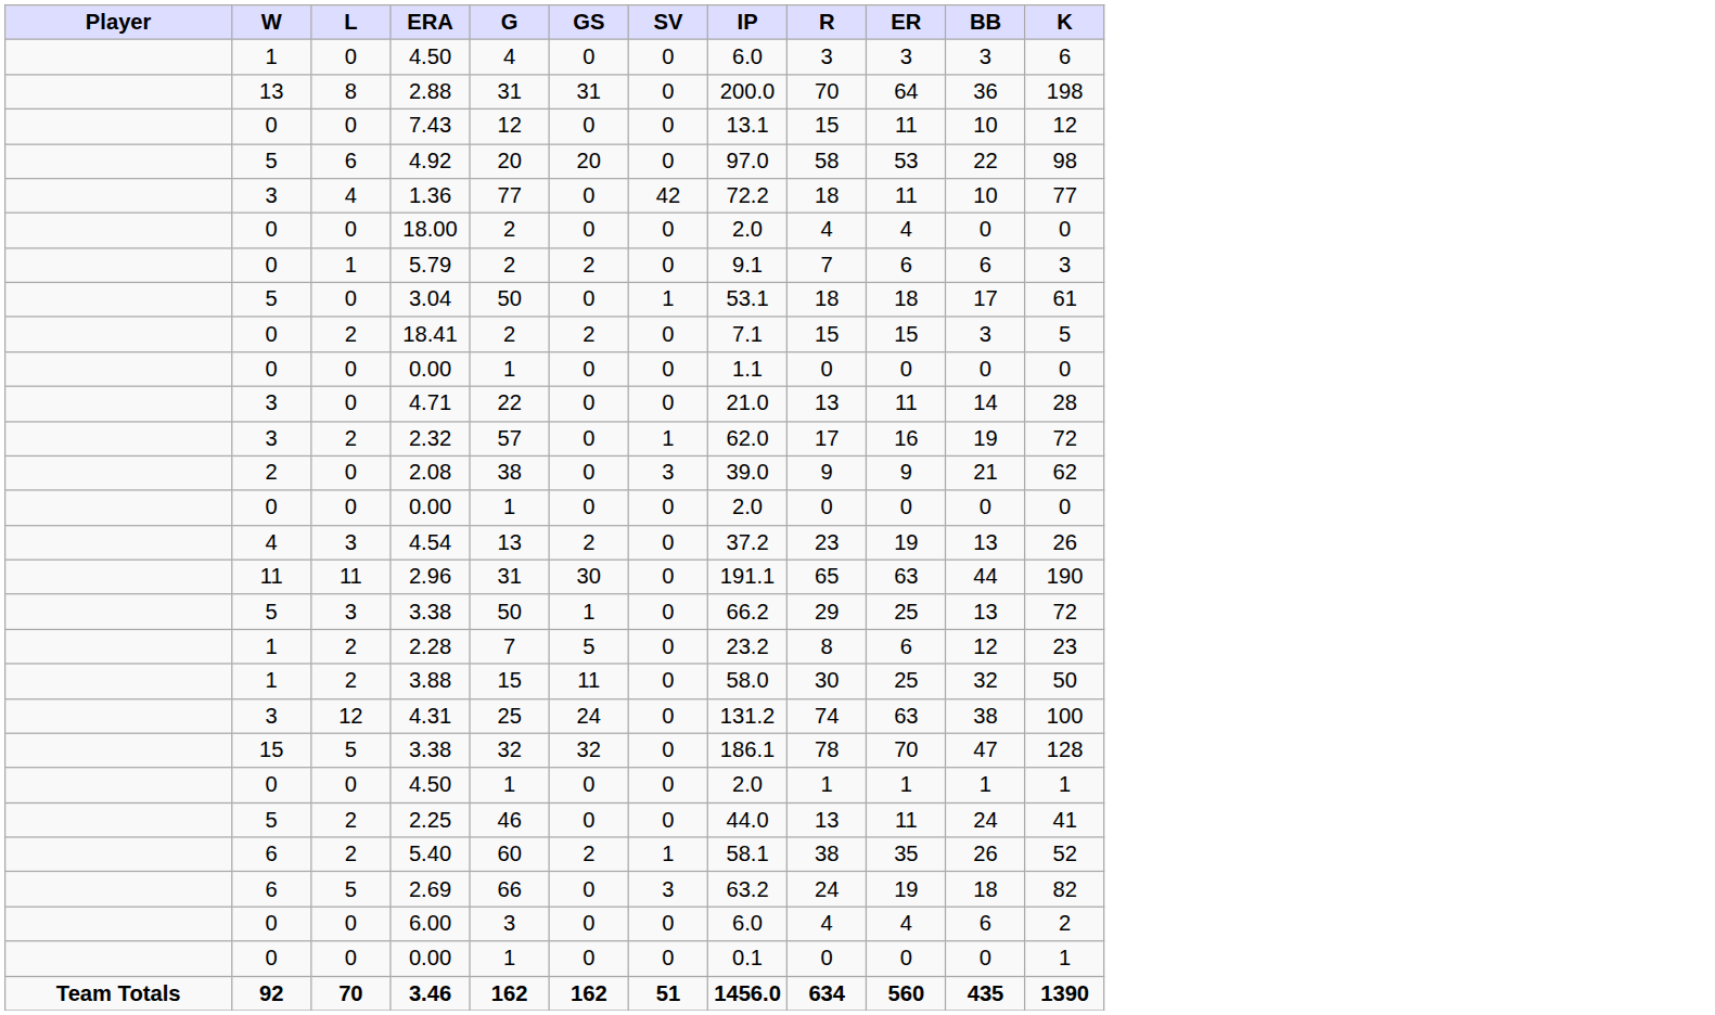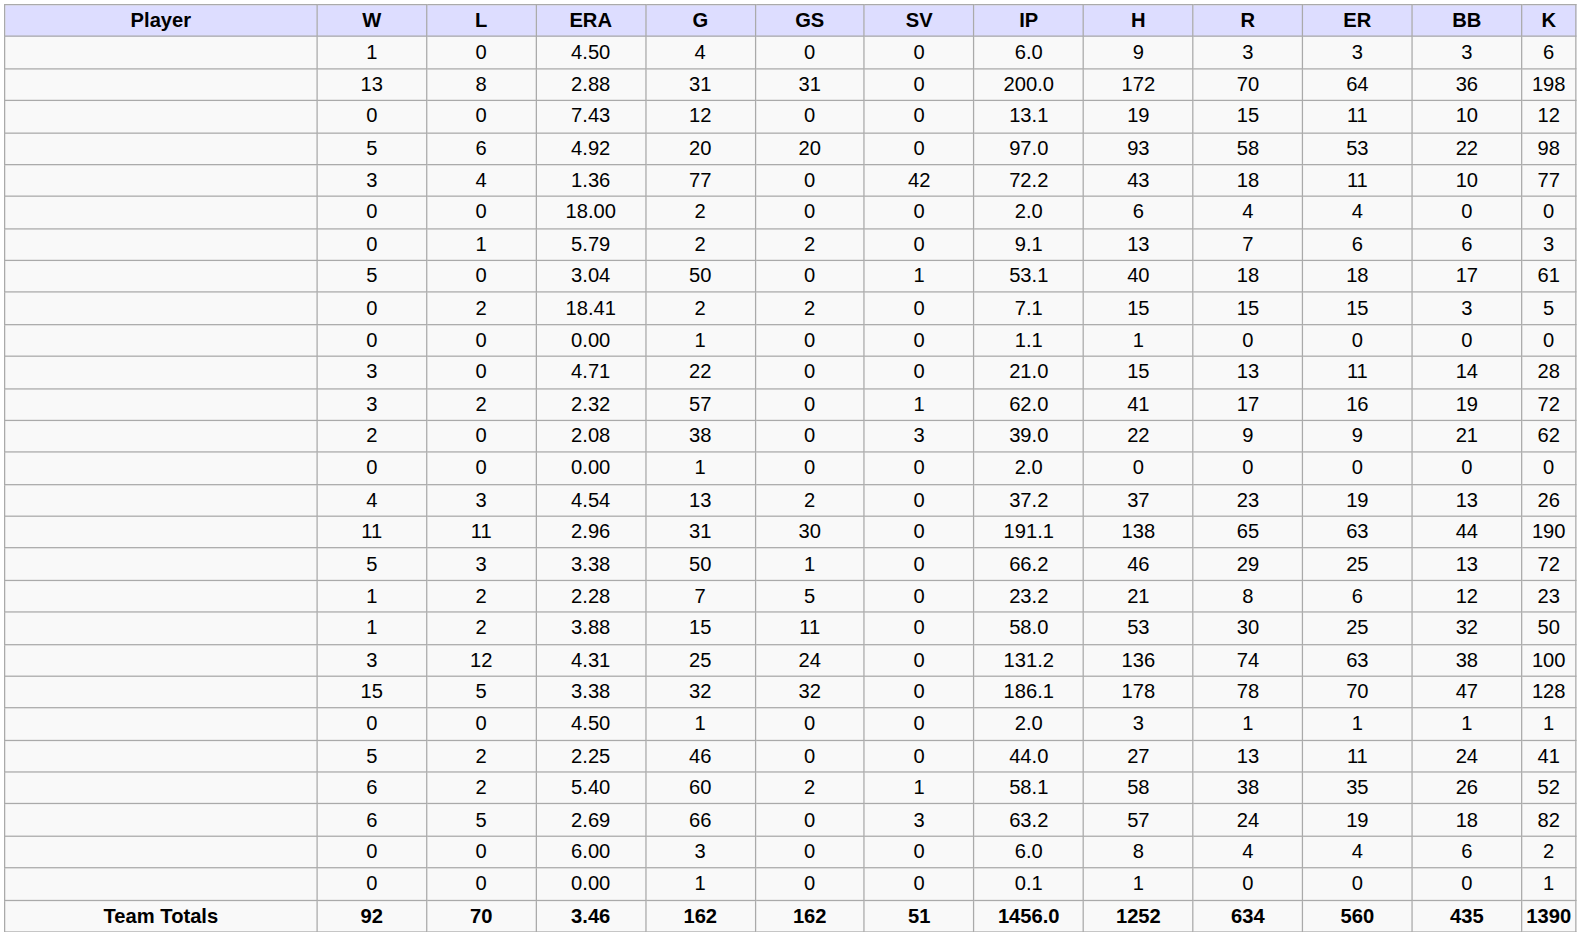 <table class="wikitable" style="text-align:center;">
 <tr>
 <th style="background:#ddf; width:20%;"><strong>Player</strong></th>
 <th style="background:#ddf; width:7%;"><strong>W</strong></th>
 <th style="background:#ddf; width:7%;"><strong>L</strong></th>
 <th style="background:#ddf; width:7%;"><strong>ERA</strong></th>
 <th style="background:#ddf; width:7%;"><strong>G</strong></th>
 <th style="background:#ddf; width:7%;"><strong>GS</strong></th>
 <th style="background:#ddf; width:7%;"><strong>SV</strong></th>
 <th style="background:#ddf; width:7%;"><strong>IP</strong></th>
+<th style="background:#ddf; width:7%;"><strong>H</strong></th>
 <th style="background:#ddf; width:7%;"><strong>R</strong></th>
 <th style="background:#ddf; width:7%;"><strong>ER</strong></th>
 <th style="background:#ddf; width:7%;"><strong>BB</strong></th>
 <th style="background:#ddf; width:7%;"><strong>K</strong></th>
 </tr>
 <tr>
 <td align=left></td>
 <td>1</td>
 <td>0</td>
 <td>4.50</td>
 <td>4</td>
 <td>0</td>
 <td>0</td>
 <td>6.0</td>
+<td>9</td>
 <td>3</td>
 <td>3</td>
 <td>3</td>
 <td>6</td>
 </tr>
 <tr>
 <td align=left></td>
 <td>13</td>
 <td>8</td>
 <td>2.88</td>
 <td>31</td>
 <td>31</td>
 <td>0</td>
 <td>200.0</td>
+<td>172</td>
 <td>70</td>
 <td>64</td>
 <td>36</td>
 <td>198</td>
 </tr>
 <tr>
 <td align=left></td>
 <td>0</td>
 <td>0</td>
 <td>7.43</td>
 <td>12</td>
 <td>0</td>
 <td>0</td>
 <td>13.1</td>
+<td>19</td>
 <td>15</td>
 <td>11</td>
 <td>10</td>
 <td>12</td>
 </tr>
 <tr>
 <td align=left></td>
 <td>5</td>
 <td>6</td>
 <td>4.92</td>
 <td>20</td>
 <td>20</td>
 <td>0</td>
 <td>97.0</td>
+<td>93</td>
 <td>58</td>
 <td>53</td>
 <td>22</td>
 <td>98</td>
 </tr>
 <tr>
 <td align=left></td>
 <td>3</td>
 <td>4</td>
 <td>1.36</td>
 <td>77</td>
 <td>0</td>
 <td>42</td>
 <td>72.2</td>
+<td>43</td>
 <td>18</td>
 <td>11</td>
 <td>10</td>
 <td>77</td>
 </tr>
 <tr>
 <td align=left></td>
 <td>0</td>
 <td>0</td>
 <td>18.00</td>
 <td>2</td>
 <td>0</td>
 <td>0</td>
 <td>2.0</td>
+<td>6</td>
 <td>4</td>
 <td>4</td>
 <td>0</td>
 <td>0</td>
 </tr>
 <tr>
 <td align=left></td>
 <td>0</td>
 <td>1</td>
 <td>5.79</td>
 <td>2</td>
 <td>2</td>
 <td>0</td>
 <td>9.1</td>
+<td>13</td>
 <td>7</td>
 <td>6</td>
 <td>6</td>
 <td>3</td>
 </tr>
 <tr>
 <td align=left></td>
 <td>5</td>
 <td>0</td>
 <td>3.04</td>
 <td>50</td>
 <td>0</td>
 <td>1</td>
 <td>53.1</td>
+<td>40</td>
 <td>18</td>
 <td>18</td>
 <td>17</td>
 <td>61</td>
 </tr>
 <tr>
 <td align=left></td>
 <td>0</td>
 <td>2</td>
 <td>18.41</td>
 <td>2</td>
 <td>2</td>
 <td>0</td>
 <td>7.1</td>
 <td>15</td>
 <td>15</td>
+<td>15</td>
 <td>3</td>
 <td>5</td>
 </tr>
 <tr>
 <td align=left></td>
 <td>0</td>
 <td>0</td>
 <td>0.00</td>
 <td>1</td>
 <td>0</td>
 <td>0</td>
 <td>1.1</td>
+<td>1</td>
 <td>0</td>
 <td>0</td>
 <td>0</td>
 <td>0</td>
 </tr>
 <tr>
 <td align=left></td>
 <td>3</td>
 <td>0</td>
 <td>4.71</td>
 <td>22</td>
 <td>0</td>
 <td>0</td>
 <td>21.0</td>
+<td>15</td>
 <td>13</td>
 <td>11</td>
 <td>14</td>
 <td>28</td>
 </tr>
 <tr>
 <td align=left></td>
 <td>3</td>
 <td>2</td>
 <td>2.32</td>
 <td>57</td>
 <td>0</td>
 <td>1</td>
 <td>62.0</td>
+<td>41</td>
 <td>17</td>
 <td>16</td>
 <td>19</td>
 <td>72</td>
 </tr>
 <tr>
 <td align=left></td>
 <td>2</td>
 <td>0</td>
 <td>2.08</td>
 <td>38</td>
 <td>0</td>
 <td>3</td>
 <td>39.0</td>
+<td>22</td>
 <td>9</td>
 <td>9</td>
 <td>21</td>
 <td>62</td>
 </tr>
 <tr>
 <td align=left></td>
 <td>0</td>
 <td>0</td>
 <td>0.00</td>
 <td>1</td>
 <td>0</td>
 <td>0</td>
 <td>2.0</td>
 <td>0</td>
 <td>0</td>
 <td>0</td>
 <td>0</td>
+<td>0</td>
 </tr>
 <tr>
 <td align=left></td>
 <td>4</td>
 <td>3</td>
 <td>4.54</td>
 <td>13</td>
 <td>2</td>
 <td>0</td>
 <td>37.2</td>
+<td>37</td>
 <td>23</td>
 <td>19</td>
 <td>13</td>
 <td>26</td>
 </tr>
 <tr>
 <td align=left></td>
 <td>11</td>
 <td>11</td>
 <td>2.96</td>
 <td>31</td>
 <td>30</td>
 <td>0</td>
 <td>191.1</td>
+<td>138</td>
 <td>65</td>
 <td>63</td>
 <td>44</td>
 <td>190</td>
 </tr>
 <tr>
 <td align=left></td>
 <td>5</td>
 <td>3</td>
 <td>3.38</td>
 <td>50</td>
 <td>1</td>
 <td>0</td>
 <td>66.2</td>
+<td>46</td>
 <td>29</td>
 <td>25</td>
 <td>13</td>
 <td>72</td>
 </tr>
 <tr>
 <td align=left></td>
 <td>1</td>
 <td>2</td>
 <td>2.28</td>
 <td>7</td>
 <td>5</td>
 <td>0</td>
 <td>23.2</td>
+<td>21</td>
 <td>8</td>
 <td>6</td>
 <td>12</td>
 <td>23</td>
 </tr>
 <tr>
 <td align=left></td>
 <td>1</td>
 <td>2</td>
 <td>3.88</td>
 <td>15</td>
 <td>11</td>
 <td>0</td>
 <td>58.0</td>
+<td>53</td>
 <td>30</td>
 <td>25</td>
 <td>32</td>
 <td>50</td>
 </tr>
 <tr>
 <td align=left></td>
 <td>3</td>
 <td>12</td>
 <td>4.31</td>
 <td>25</td>
 <td>24</td>
 <td>0</td>
 <td>131.2</td>
+<td>136</td>
 <td>74</td>
 <td>63</td>
 <td>38</td>
 <td>100</td>
 </tr>
 <tr>
 <td align=left></td>
 <td>15</td>
 <td>5</td>
 <td>3.38</td>
 <td>32</td>
 <td>32</td>
 <td>0</td>
 <td>186.1</td>
+<td>178</td>
 <td>78</td>
 <td>70</td>
 <td>47</td>
 <td>128</td>
 </tr>
 <tr>
 <td align=left></td>
 <td>0</td>
 <td>0</td>
 <td>4.50</td>
 <td>1</td>
 <td>0</td>
 <td>0</td>
 <td>2.0</td>
+<td>3</td>
 <td>1</td>
 <td>1</td>
 <td>1</td>
 <td>1</td>
 </tr>
 <tr>
 <td align=left></td>
 <td>5</td>
 <td>2</td>
 <td>2.25</td>
 <td>46</td>
 <td>0</td>
 <td>0</td>
 <td>44.0</td>
+<td>27</td>
 <td>13</td>
 <td>11</td>
 <td>24</td>
 <td>41</td>
 </tr>
 <tr>
 <td align=left></td>
 <td>6</td>
 <td>2</td>
 <td>5.40</td>
 <td>60</td>
 <td>2</td>
 <td>1</td>
 <td>58.1</td>
+<td>58</td>
 <td>38</td>
 <td>35</td>
 <td>26</td>
 <td>52</td>
 </tr>
 <tr>
 <td align=left></td>
 <td>6</td>
 <td>5</td>
 <td>2.69</td>
 <td>66</td>
 <td>0</td>
 <td>3</td>
 <td>63.2</td>
+<td>57</td>
 <td>24</td>
 <td>19</td>
 <td>18</td>
 <td>82</td>
 </tr>
 <tr>
 <td align=left></td>
 <td>0</td>
 <td>0</td>
 <td>6.00</td>
 <td>3</td>
 <td>0</td>
 <td>0</td>
 <td>6.0</td>
+<td>8</td>
 <td>4</td>
 <td>4</td>
 <td>6</td>
 <td>2</td>
 </tr>
 <tr>
 <td align=left></td>
 <td>0</td>
 <td>0</td>
 <td>0.00</td>
 <td>1</td>
 <td>0</td>
 <td>0</td>
 <td>0.1</td>
+<td>1</td>
 <td>0</td>
 <td>0</td>
 <td>0</td>
 <td>1</td>
 </tr>
 <tr class="sortbottom">
 <td><strong>Team Totals</strong></td>
 <td><strong>92</strong></td>
 <td><strong>70</strong></td>
 <td><strong>3.46</strong></td>
 <td><strong>162</strong></td>
 <td><strong>162</strong></td>
 <td><strong>51</strong></td>
 <td><strong>1456.0</strong></td>
+<td><strong>1252</strong></td>
 <td><strong>634</strong></td>
 <td><strong>560</strong></td>
 <td><strong>435</strong></td>
 <td><strong>1390</strong></td>
 </tr>
 </table>
